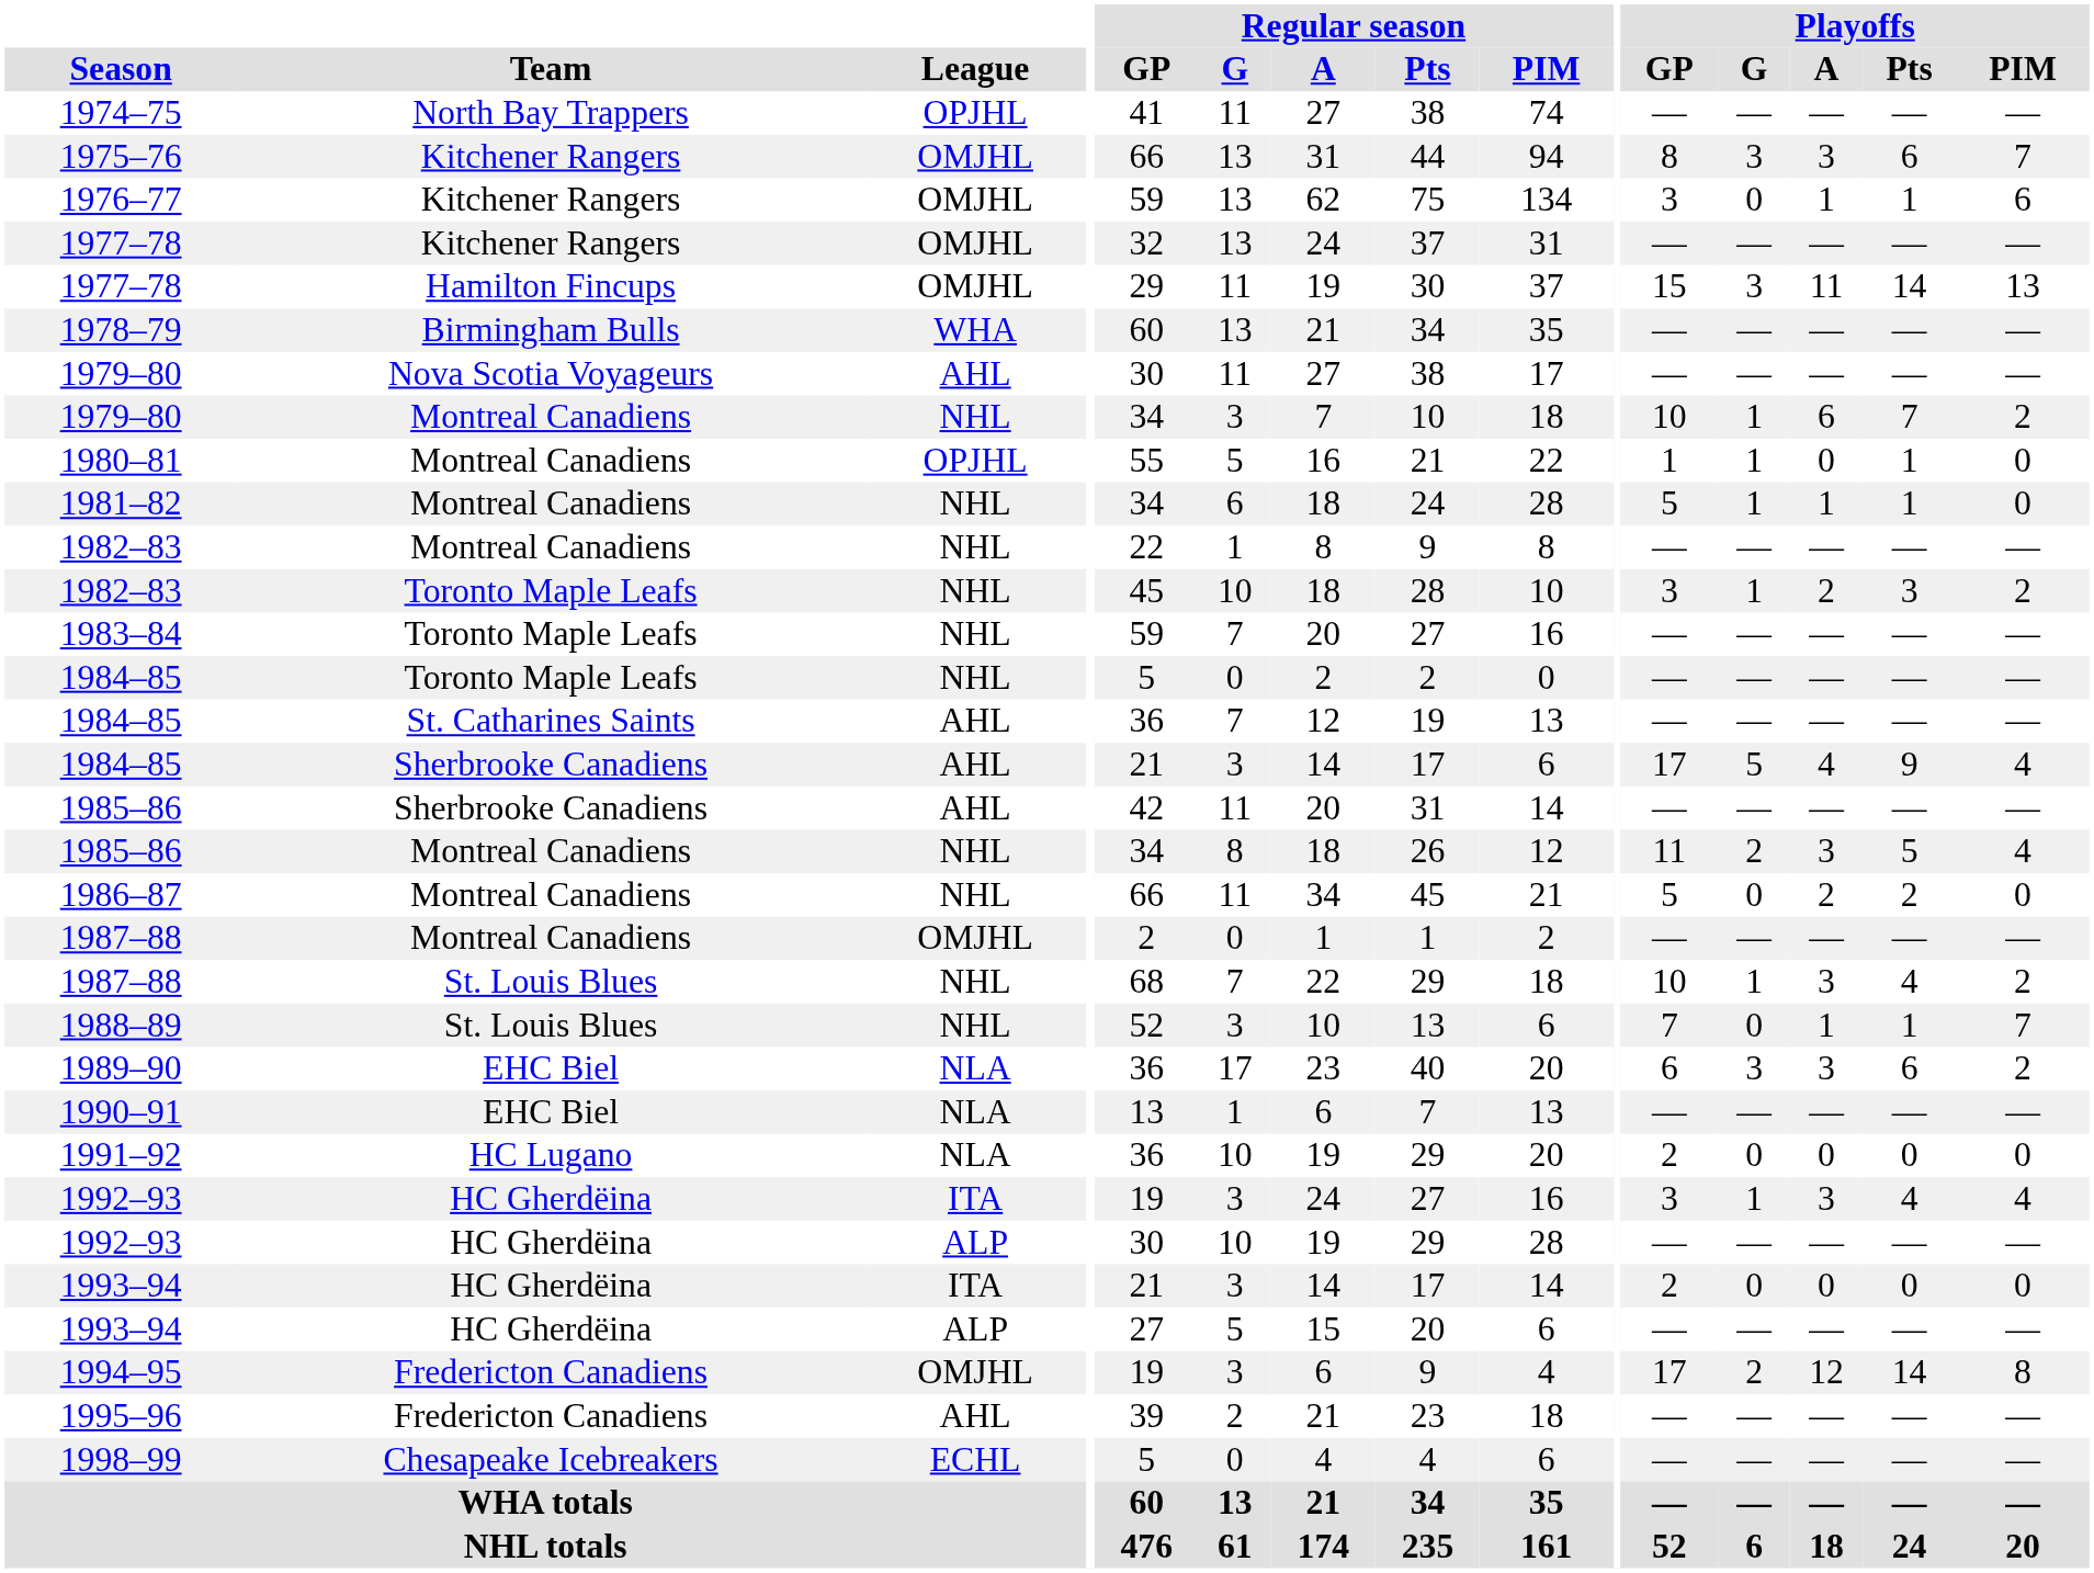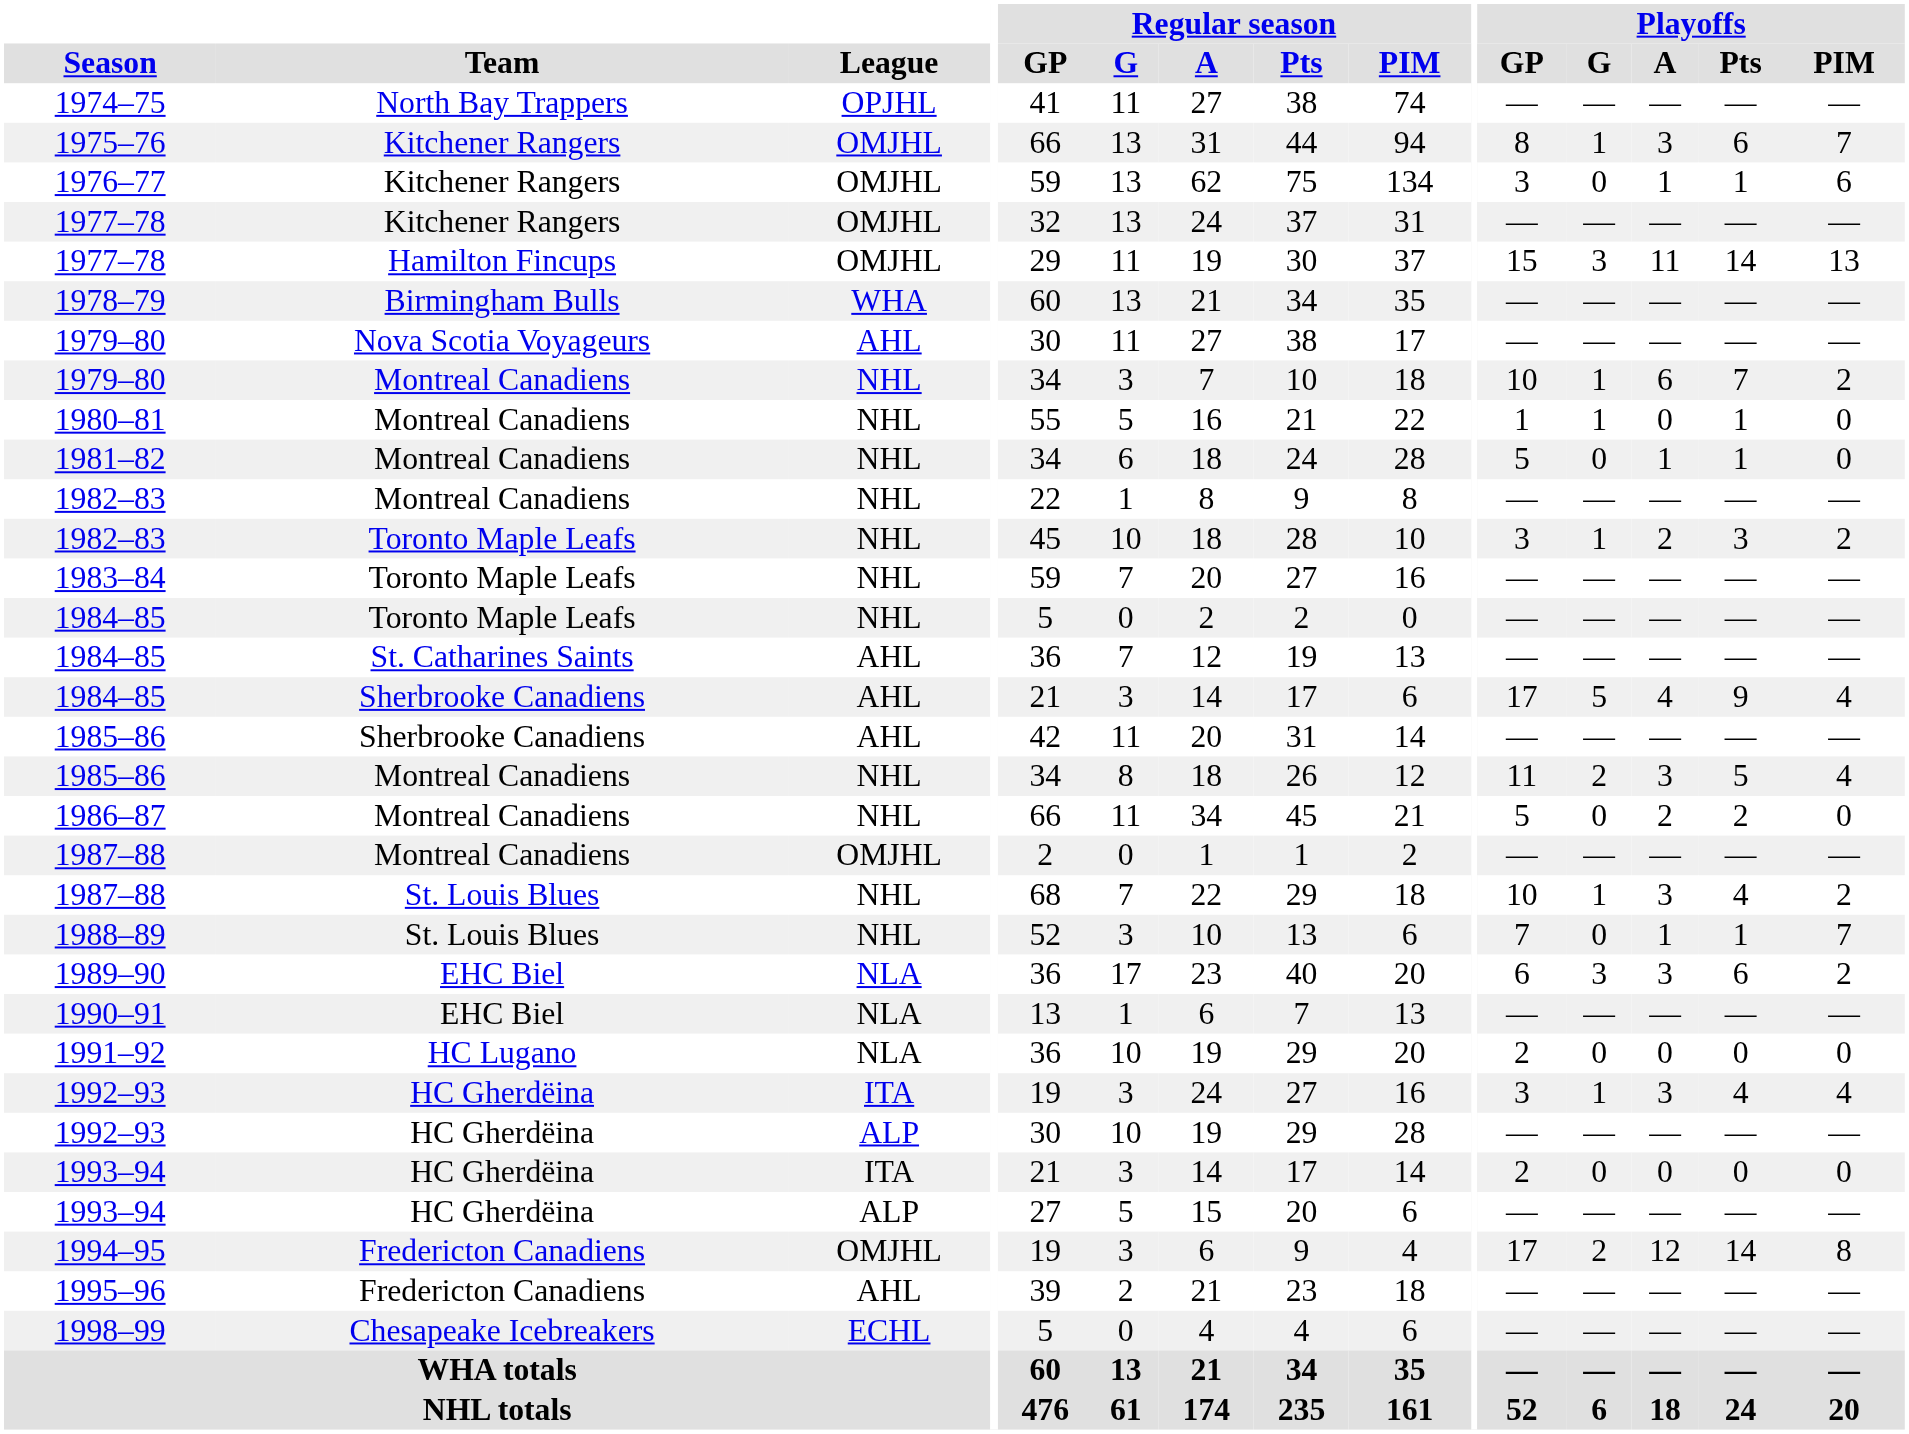 <table border="0" cellpadding="1" cellspacing="0" style="text-align:center; width:60em">
 <tr bgcolor="#e0e0e0">
 <th colspan="3" bgcolor="#ffffff"></th>
 <th rowspan="100" bgcolor="#ffffff"></th>
 <th colspan="5"><a href='#'>Regular season</a></th>
 <th rowspan="100" bgcolor="#ffffff"></th>
 <th colspan="5"><a href='#'>Playoffs</a></th>
 </tr>
 <tr bgcolor="#e0e0e0">
 <th><a href='#'>Season</a></th>
 <th>Team</th>
 <th>League</th>
 <th>GP</th>
 <th><a href='#'>G</a></th>
 <th><a href='#'>A</a></th>
 <th><a href='#'>Pts</a></th>
 <th><a href='#'>PIM</a></th>
 <th>GP</th>
 <th>G</th>
 <th>A</th>
 <th>Pts</th>
 <th>PIM</th>
 </tr>
 <tr>
 <td><a href='#'>1974–75</a></td>
 <td><a href='#'>North Bay Trappers</a></td>
 <td><a href='#'>OPJHL</a></td>
 <td>41</td>
 <td>11</td>
 <td>27</td>
 <td>38</td>
 <td>74</td>
 <td>—</td>
 <td>—</td>
 <td>—</td>
 <td>—</td>
 <td>—</td>
 </tr>
 <tr bgcolor="#f0f0f0">
 <td><a href='#'>1975–76</a></td>
 <td><a href='#'>Kitchener Rangers</a></td>
 <td><a href='#'>OMJHL</a></td>
 <td>66</td>
 <td>13</td>
 <td>31</td>
 <td>44</td>
 <td>94</td>
 <td>8</td>
-<td>3</td>
+<td>1</td>
 <td>3</td>
 <td>6</td>
 <td>7</td>
 </tr>
 <tr>
 <td><a href='#'>1976–77</a></td>
 <td>Kitchener Rangers</td>
 <td>OMJHL</td>
 <td>59</td>
 <td>13</td>
 <td>62</td>
 <td>75</td>
 <td>134</td>
 <td>3</td>
 <td>0</td>
 <td>1</td>
 <td>1</td>
 <td>6</td>
 </tr>
 <tr bgcolor="#f0f0f0">
 <td><a href='#'>1977–78</a></td>
 <td>Kitchener Rangers</td>
 <td>OMJHL</td>
 <td>32</td>
 <td>13</td>
 <td>24</td>
 <td>37</td>
 <td>31</td>
 <td>—</td>
 <td>—</td>
 <td>—</td>
 <td>—</td>
 <td>—</td>
 </tr>
 <tr>
 <td><a href='#'>1977–78</a></td>
 <td><a href='#'>Hamilton Fincups</a></td>
 <td>OMJHL</td>
 <td>29</td>
 <td>11</td>
 <td>19</td>
 <td>30</td>
 <td>37</td>
 <td>15</td>
 <td>3</td>
 <td>11</td>
 <td>14</td>
 <td>13</td>
 </tr>
 <tr bgcolor="#f0f0f0">
 <td><a href='#'>1978–79</a></td>
 <td><a href='#'>Birmingham Bulls</a></td>
 <td><a href='#'>WHA</a></td>
 <td>60</td>
 <td>13</td>
 <td>21</td>
 <td>34</td>
 <td>35</td>
 <td>—</td>
 <td>—</td>
 <td>—</td>
 <td>—</td>
 <td>—</td>
 </tr>
 <tr>
 <td><a href='#'>1979–80</a></td>
 <td><a href='#'>Nova Scotia Voyageurs</a></td>
 <td><a href='#'>AHL</a></td>
 <td>30</td>
 <td>11</td>
 <td>27</td>
 <td>38</td>
 <td>17</td>
 <td>—</td>
 <td>—</td>
 <td>—</td>
 <td>—</td>
 <td>—</td>
 </tr>
 <tr bgcolor="#f0f0f0">
 <td><a href='#'>1979–80</a></td>
 <td><a href='#'>Montreal Canadiens</a></td>
 <td><a href='#'>NHL</a></td>
 <td>34</td>
 <td>3</td>
 <td>7</td>
 <td>10</td>
 <td>18</td>
 <td>10</td>
 <td>1</td>
 <td>6</td>
 <td>7</td>
 <td>2</td>
 </tr>
 <tr>
 <td><a href='#'>1980–81</a></td>
 <td>Montreal Canadiens</td>
-<td><a href='#'>OPJHL</a></td>
+<td>NHL</td>
 <td>55</td>
 <td>5</td>
 <td>16</td>
 <td>21</td>
 <td>22</td>
 <td>1</td>
 <td>1</td>
 <td>0</td>
 <td>1</td>
 <td>0</td>
 </tr>
 <tr bgcolor="#f0f0f0">
 <td><a href='#'>1981–82</a></td>
 <td>Montreal Canadiens</td>
 <td>NHL</td>
 <td>34</td>
 <td>6</td>
 <td>18</td>
 <td>24</td>
 <td>28</td>
 <td>5</td>
-<td>1</td>
+<td>0</td>
 <td>1</td>
 <td>1</td>
 <td>0</td>
 </tr>
 <tr>
 <td><a href='#'>1982–83</a></td>
 <td>Montreal Canadiens</td>
 <td>NHL</td>
 <td>22</td>
 <td>1</td>
 <td>8</td>
 <td>9</td>
 <td>8</td>
 <td>—</td>
 <td>—</td>
 <td>—</td>
 <td>—</td>
 <td>—</td>
 </tr>
 <tr bgcolor="#f0f0f0">
 <td><a href='#'>1982–83</a></td>
 <td><a href='#'>Toronto Maple Leafs</a></td>
 <td>NHL</td>
 <td>45</td>
 <td>10</td>
 <td>18</td>
 <td>28</td>
 <td>10</td>
 <td>3</td>
 <td>1</td>
 <td>2</td>
 <td>3</td>
 <td>2</td>
 </tr>
 <tr>
 <td><a href='#'>1983–84</a></td>
 <td>Toronto Maple Leafs</td>
 <td>NHL</td>
 <td>59</td>
 <td>7</td>
 <td>20</td>
 <td>27</td>
 <td>16</td>
 <td>—</td>
 <td>—</td>
 <td>—</td>
 <td>—</td>
 <td>—</td>
 </tr>
 <tr bgcolor="#f0f0f0">
 <td><a href='#'>1984–85</a></td>
 <td>Toronto Maple Leafs</td>
 <td>NHL</td>
 <td>5</td>
 <td>0</td>
 <td>2</td>
 <td>2</td>
 <td>0</td>
 <td>—</td>
 <td>—</td>
 <td>—</td>
 <td>—</td>
 <td>—</td>
 </tr>
 <tr>
 <td><a href='#'>1984–85</a></td>
 <td><a href='#'>St. Catharines Saints</a></td>
 <td>AHL</td>
 <td>36</td>
 <td>7</td>
 <td>12</td>
 <td>19</td>
 <td>13</td>
 <td>—</td>
 <td>—</td>
 <td>—</td>
 <td>—</td>
 <td>—</td>
 </tr>
 <tr bgcolor="#f0f0f0">
 <td><a href='#'>1984–85</a></td>
 <td><a href='#'>Sherbrooke Canadiens</a></td>
 <td>AHL</td>
 <td>21</td>
 <td>3</td>
 <td>14</td>
 <td>17</td>
 <td>6</td>
 <td>17</td>
 <td>5</td>
 <td>4</td>
 <td>9</td>
 <td>4</td>
 </tr>
 <tr>
 <td><a href='#'>1985–86</a></td>
 <td>Sherbrooke Canadiens</td>
 <td>AHL</td>
 <td>42</td>
 <td>11</td>
 <td>20</td>
 <td>31</td>
 <td>14</td>
 <td>—</td>
 <td>—</td>
 <td>—</td>
 <td>—</td>
 <td>—</td>
 </tr>
 <tr bgcolor="#f0f0f0">
 <td><a href='#'>1985–86</a></td>
 <td>Montreal Canadiens</td>
 <td>NHL</td>
 <td>34</td>
 <td>8</td>
 <td>18</td>
 <td>26</td>
 <td>12</td>
 <td>11</td>
 <td>2</td>
 <td>3</td>
 <td>5</td>
 <td>4</td>
 </tr>
 <tr>
 <td><a href='#'>1986–87</a></td>
 <td>Montreal Canadiens</td>
 <td>NHL</td>
 <td>66</td>
 <td>11</td>
 <td>34</td>
 <td>45</td>
 <td>21</td>
 <td>5</td>
 <td>0</td>
 <td>2</td>
 <td>2</td>
 <td>0</td>
 </tr>
 <tr bgcolor="#f0f0f0">
 <td><a href='#'>1987–88</a></td>
 <td>Montreal Canadiens</td>
 <td>OMJHL</td>
 <td>2</td>
 <td>0</td>
 <td>1</td>
 <td>1</td>
 <td>2</td>
 <td>—</td>
 <td>—</td>
 <td>—</td>
 <td>—</td>
 <td>—</td>
 </tr>
 <tr>
 <td><a href='#'>1987–88</a></td>
 <td><a href='#'>St. Louis Blues</a></td>
 <td>NHL</td>
 <td>68</td>
 <td>7</td>
 <td>22</td>
 <td>29</td>
 <td>18</td>
 <td>10</td>
 <td>1</td>
 <td>3</td>
 <td>4</td>
 <td>2</td>
 </tr>
 <tr bgcolor="#f0f0f0">
 <td><a href='#'>1988–89</a></td>
 <td>St. Louis Blues</td>
 <td>NHL</td>
 <td>52</td>
 <td>3</td>
 <td>10</td>
 <td>13</td>
 <td>6</td>
 <td>7</td>
 <td>0</td>
 <td>1</td>
 <td>1</td>
 <td>7</td>
 </tr>
 <tr>
 <td><a href='#'>1989–90</a></td>
 <td><a href='#'>EHC Biel</a></td>
 <td><a href='#'>NLA</a></td>
 <td>36</td>
 <td>17</td>
 <td>23</td>
 <td>40</td>
 <td>20</td>
 <td>6</td>
 <td>3</td>
 <td>3</td>
 <td>6</td>
 <td>2</td>
 </tr>
 <tr bgcolor="#f0f0f0">
 <td><a href='#'>1990–91</a></td>
 <td>EHC Biel</td>
 <td>NLA</td>
 <td>13</td>
 <td>1</td>
 <td>6</td>
 <td>7</td>
 <td>13</td>
 <td>—</td>
 <td>—</td>
 <td>—</td>
 <td>—</td>
 <td>—</td>
 </tr>
 <tr>
 <td><a href='#'>1991–92</a></td>
 <td><a href='#'>HC Lugano</a></td>
 <td>NLA</td>
 <td>36</td>
 <td>10</td>
 <td>19</td>
 <td>29</td>
 <td>20</td>
 <td>2</td>
 <td>0</td>
 <td>0</td>
 <td>0</td>
 <td>0</td>
 </tr>
 <tr bgcolor="#f0f0f0">
 <td><a href='#'>1992–93</a></td>
 <td><a href='#'>HC Gherdëina</a></td>
 <td><a href='#'>ITA</a></td>
 <td>19</td>
 <td>3</td>
 <td>24</td>
 <td>27</td>
 <td>16</td>
 <td>3</td>
 <td>1</td>
 <td>3</td>
 <td>4</td>
 <td>4</td>
 </tr>
 <tr>
 <td><a href='#'>1992–93</a></td>
 <td>HC Gherdëina</td>
 <td><a href='#'>ALP</a></td>
 <td>30</td>
 <td>10</td>
 <td>19</td>
 <td>29</td>
 <td>28</td>
 <td>—</td>
 <td>—</td>
 <td>—</td>
 <td>—</td>
 <td>—</td>
 </tr>
 <tr bgcolor="#f0f0f0">
 <td><a href='#'>1993–94</a></td>
 <td>HC Gherdëina</td>
 <td>ITA</td>
 <td>21</td>
 <td>3</td>
 <td>14</td>
 <td>17</td>
 <td>14</td>
 <td>2</td>
 <td>0</td>
 <td>0</td>
 <td>0</td>
 <td>0</td>
 </tr>
 <tr>
 <td><a href='#'>1993–94</a></td>
 <td>HC Gherdëina</td>
 <td>ALP</td>
 <td>27</td>
 <td>5</td>
 <td>15</td>
 <td>20</td>
 <td>6</td>
 <td>—</td>
 <td>—</td>
 <td>—</td>
 <td>—</td>
 <td>—</td>
 </tr>
 <tr bgcolor="#f0f0f0">
 <td><a href='#'>1994–95</a></td>
 <td><a href='#'>Fredericton Canadiens</a></td>
 <td>OMJHL</td>
 <td>19</td>
 <td>3</td>
 <td>6</td>
 <td>9</td>
 <td>4</td>
 <td>17</td>
 <td>2</td>
 <td>12</td>
 <td>14</td>
 <td>8</td>
 </tr>
 <tr>
 <td><a href='#'>1995–96</a></td>
 <td>Fredericton Canadiens</td>
 <td>AHL</td>
 <td>39</td>
 <td>2</td>
 <td>21</td>
 <td>23</td>
 <td>18</td>
 <td>—</td>
 <td>—</td>
 <td>—</td>
 <td>—</td>
 <td>—</td>
 </tr>
 <tr bgcolor="#f0f0f0">
 <td><a href='#'>1998–99</a></td>
 <td><a href='#'>Chesapeake Icebreakers</a></td>
 <td><a href='#'>ECHL</a></td>
 <td>5</td>
 <td>0</td>
 <td>4</td>
 <td>4</td>
 <td>6</td>
 <td>—</td>
 <td>—</td>
 <td>—</td>
 <td>—</td>
 <td>—</td>
 </tr>
 <tr bgcolor="#e0e0e0">
 <th colspan="3">WHA totals</th>
 <th>60</th>
 <th>13</th>
 <th>21</th>
 <th>34</th>
 <th>35</th>
 <th>—</th>
 <th>—</th>
 <th>—</th>
 <th>—</th>
 <th>—</th>
 </tr>
 <tr bgcolor="#e0e0e0">
 <th colspan="3">NHL totals</th>
 <th>476</th>
 <th>61</th>
 <th>174</th>
 <th>235</th>
 <th>161</th>
 <th>52</th>
 <th>6</th>
 <th>18</th>
 <th>24</th>
 <th>20</th>
 </tr>
 </table>
